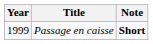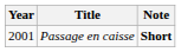 <table class="wikitable sortable">
 <tr>
 <th>Year</th>
 <th>Title</th>
 <th>Note</th>
 </tr>
 <tr>
-<td rowspan=1>1999</td>
+<td rowspan=1>2001</td>
 <td><em>Passage en caisse</em></td>
 <td><strong>Short</strong></td>
 </tr>
 </table>
